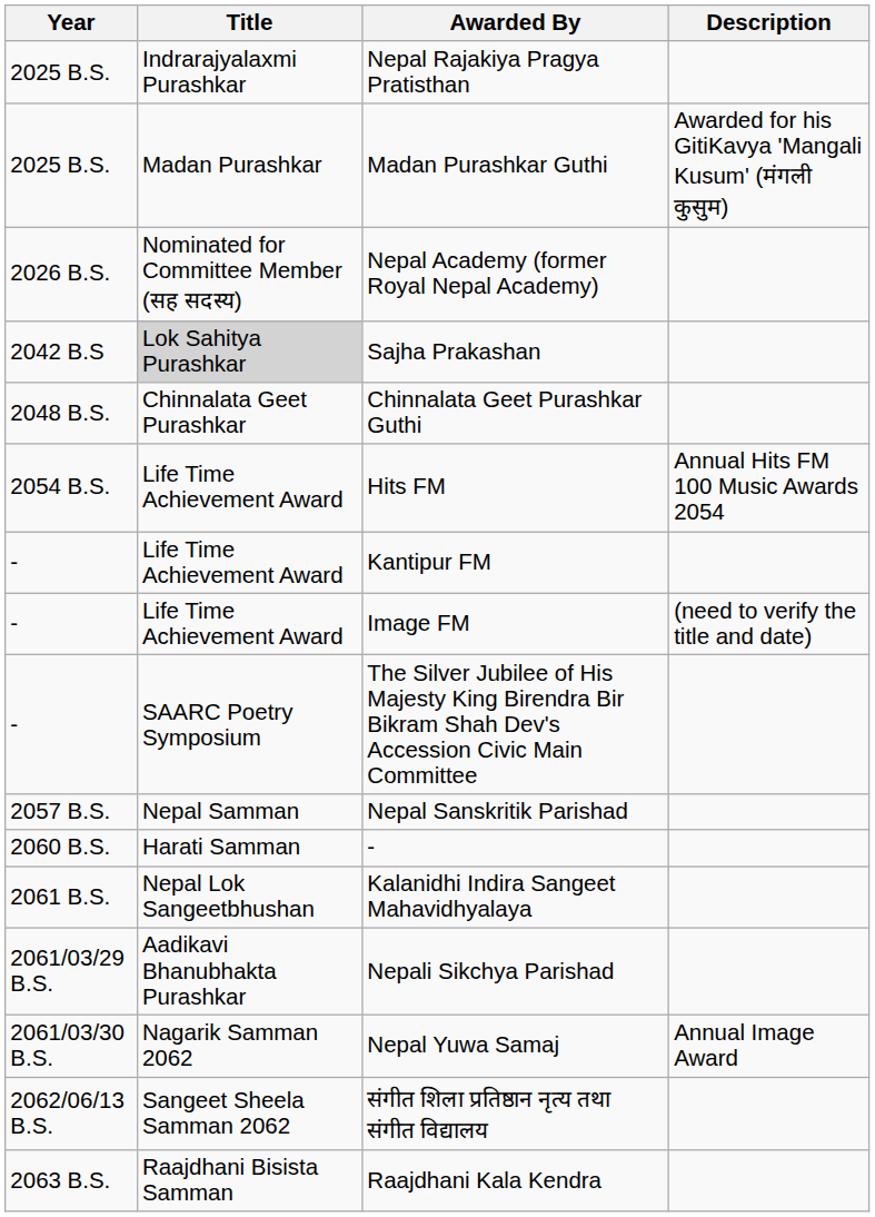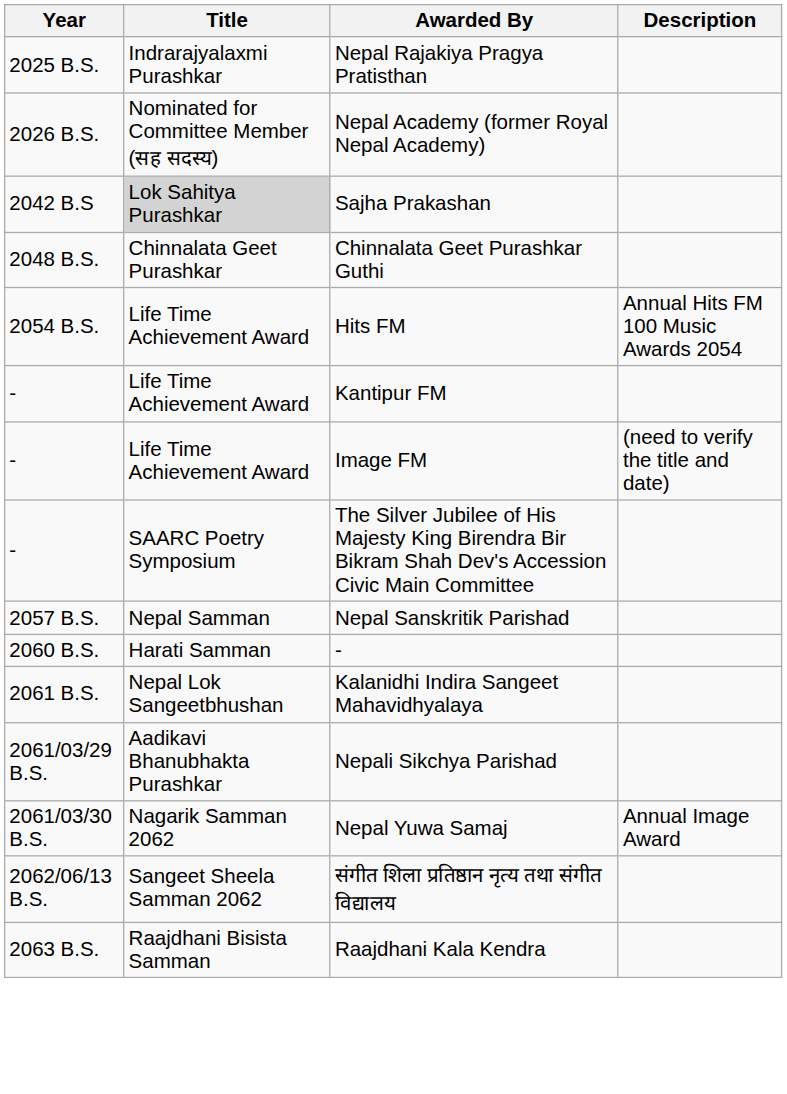 <table class="wikitable sortable">
 <tr>
 <th>Year</th>
 <th>Title</th>
 <th>Awarded By</th>
 <th>Description</th>
 </tr>
 <tr>
 <td>2025 B.S.</td>
 <td>Indrarajyalaxmi Purashkar</td>
 <td>Nepal Rajakiya Pragya Pratisthan</td>
 <td></td>
-</tr>
-<tr>
-<td>2025 B.S.</td>
-<td>Madan Purashkar</td>
-<td>Madan Purashkar Guthi</td>
-<td>Awarded for his GitiKavya 'Mangali Kusum' (मंगली कुसुम)</td>
 </tr>
 <tr>
 <td>2026 B.S.</td>
 <td>Nominated for Committee Member (सह सदस्य)</td>
 <td>Nepal Academy (former Royal Nepal Academy)</td>
 </tr>
 <tr>
 <td>2042 B.S</td>
 <td style="background: lightgrey;">Lok Sahitya Purashkar</td>
 <td>Sajha Prakashan</td>
 <td></td>
 </tr>
 <tr>
 <td>2048 B.S.</td>
 <td>Chinnalata Geet Purashkar</td>
 <td>Chinnalata Geet Purashkar Guthi</td>
 </tr>
 <tr>
 <td>2054 B.S.</td>
 <td>Life Time Achievement Award</td>
 <td>Hits FM</td>
 <td>Annual Hits FM 100 Music Awards 2054</td>
 </tr>
 <tr>
 <td>-</td>
 <td>Life Time Achievement Award</td>
 <td>Kantipur FM</td>
 <td></td>
 </tr>
 <tr>
 <td>-</td>
 <td>Life Time Achievement Award</td>
 <td>Image FM</td>
 <td>(need to verify the title and date)</td>
 </tr>
 <tr>
 <td>-</td>
 <td>SAARC Poetry Symposium</td>
 <td>The Silver Jubilee of His Majesty King Birendra Bir Bikram Shah Dev's Accession Civic Main Committee</td>
 <td></td>
 </tr>
 <tr>
 <td>2057 B.S.</td>
 <td>Nepal Samman</td>
 <td>Nepal Sanskritik Parishad</td>
 </tr>
 <tr>
 <td>2060 B.S.</td>
 <td>Harati Samman</td>
 <td>-</td>
 <td></td>
 </tr>
 <tr>
 <td>2061 B.S.</td>
 <td>Nepal Lok Sangeetbhushan</td>
 <td>Kalanidhi Indira Sangeet Mahavidhyalaya</td>
 </tr>
 <tr>
 <td>2061/03/29 B.S.</td>
 <td>Aadikavi Bhanubhakta Purashkar</td>
 <td>Nepali Sikchya Parishad</td>
 <td></td>
 </tr>
 <tr>
 <td>2061/03/30 B.S.</td>
 <td>Nagarik Samman 2062</td>
 <td>Nepal Yuwa Samaj</td>
 <td>Annual Image Award</td>
 </tr>
 <tr>
 <td>2062/06/13 B.S.</td>
 <td>Sangeet Sheela Samman 2062</td>
 <td>संगीत शिला प्रतिष्ठान नृत्य तथा संगीत विद्यालय</td>
 <td></td>
 </tr>
 <tr>
 <td>2063 B.S.</td>
 <td>Raajdhani Bisista Samman</td>
 <td>Raajdhani Kala Kendra</td>
 </tr>
 </table>
